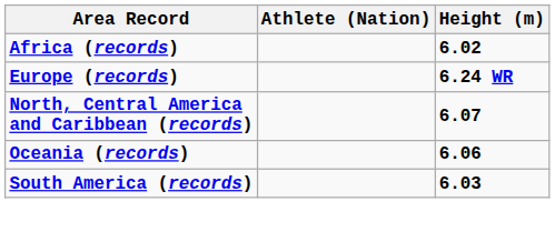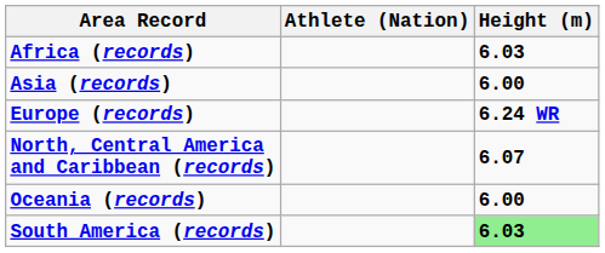 <table class="wikitable">
 <tr>
 <th>Area Record</th>
 <th>Athlete (Nation)</th>
 <th>Height (m)</th>
 </tr>
 <tr>
 <td><strong><a href='#'>Africa</a> (<em><a href='#'>records</a></em>)</strong></td>
 <td></td>
-<td><strong>6.02</strong></td>
+<td><strong>6.03</strong></td>
+</tr>
+<tr>
+<td><strong><a href='#'>Asia</a> (<em><a href='#'>records</a></em>)</strong></td>
+<td></td>
+<td><strong>6.00</strong></td>
 </tr>
 <tr>
 <td><strong><a href='#'>Europe</a> (<em><a href='#'>records</a></em>)</strong></td>
 <td></td>
 <td><strong>6.24 <a href='#'><abbr>WR</abbr></a></strong></td>
 </tr>
 <tr>
 <td><strong><a href='#'>North, Central America</a></strong><br><strong><a href='#'>and Caribbean</a> (<em><a href='#'>records</a></em>)</strong></td>
 <td></td>
 <td><strong>6.07</strong></td>
 </tr>
 <tr>
 <td><strong><a href='#'>Oceania</a> (<em><a href='#'>records</a></em>)</strong></td>
 <td></td>
-<td><strong>6.06</strong></td>
+<td><strong>6.00</strong></td>
 </tr>
 <tr>
 <td><strong><a href='#'>South America</a> (<em><a href='#'>records</a></em>)</strong></td>
 <td></td>
-<td><strong>6.03</strong></td>
+<td style="background: lightgreen;"><strong>6.03</strong></td>
 </tr>
 </table>
